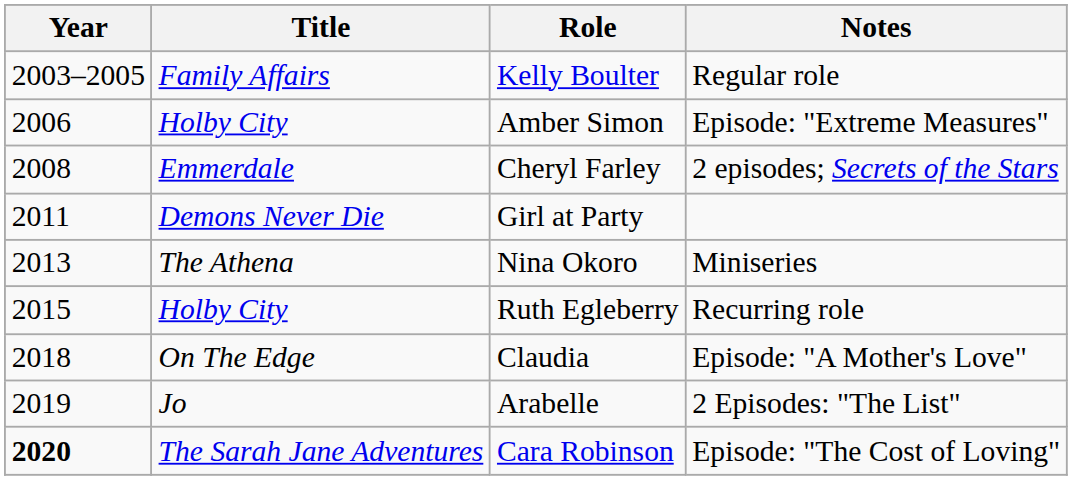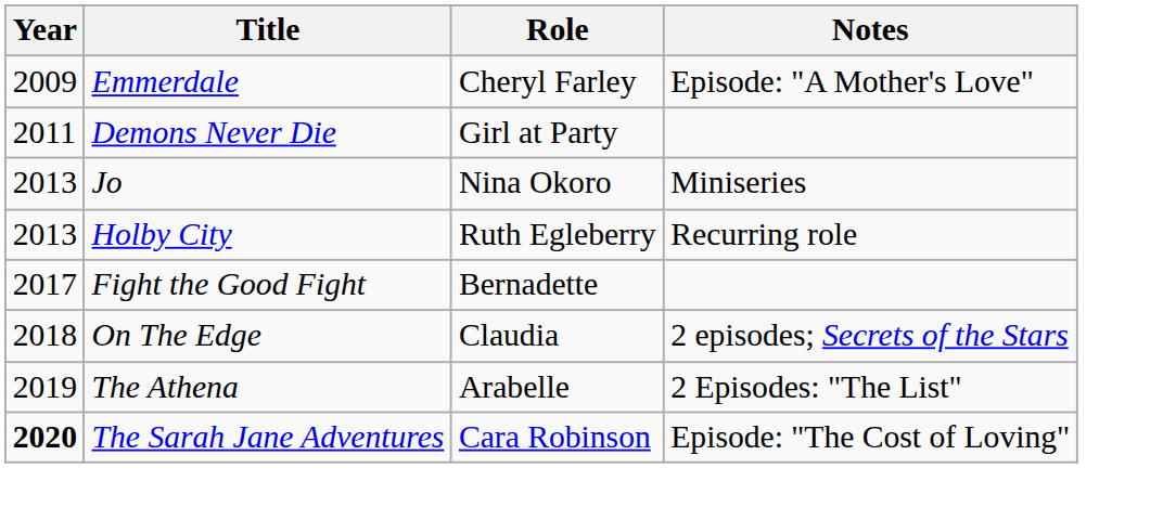 <table class="wikitable sortable">
 <tr>
 <th>Year</th>
 <th>Title</th>
 <th>Role</th>
 <th class="unsortable">Notes</th>
 </tr>
 <tr>
-<td>2003–2005</td>
-<td><em><a href='#'>Family Affairs</a></em></td>
-<td><a href='#'>Kelly Boulter</a></td>
-<td>Regular role</td>
-</tr>
-<tr>
-<td>2006</td>
-<td><em><a href='#'>Holby City</a></em></td>
-<td>Amber Simon</td>
-<td>Episode: "Extreme Measures"</td>
-</tr>
-<tr>
-<td>2008</td>
+<td>2009</td>
 <td><em><a href='#'>Emmerdale</a></em></td>
 <td>Cheryl Farley</td>
-<td>2 episodes; <em><a href='#'>Secrets of the Stars</a></em></td>
+<td>Episode: "A Mother's Love"</td>
 </tr>
 <tr>
 <td>2011</td>
 <td><em><a href='#'>Demons Never Die</a></em></td>
 <td>Girl at Party</td>
 <td></td>
 </tr>
 <tr>
 <td>2013</td>
-<td><em>The Athena</em></td>
+<td><em>Jo</em></td>
 <td>Nina Okoro</td>
 <td>Miniseries</td>
 </tr>
 <tr>
-<td>2015</td>
+<td>2013</td>
 <td><em><a href='#'>Holby City</a></em></td>
 <td>Ruth Egleberry</td>
 <td>Recurring role</td>
 </tr>
 <tr>
+<td>2017</td>
+<td><em>Fight the Good Fight</em></td>
+<td>Bernadette</td>
+<td></td>
+</tr>
+<tr>
 <td>2018</td>
 <td><em>On The Edge</em></td>
 <td>Claudia</td>
-<td>Episode: "A Mother's Love"</td>
+<td>2 episodes; <em><a href='#'>Secrets of the Stars</a></em></td>
 </tr>
 <tr>
 <td>2019</td>
-<td><em>Jo</em></td>
+<td><em>The Athena</em></td>
 <td>Arabelle</td>
 <td>2 Episodes: "The List"</td>
 </tr>
 <tr>
 <td><strong>2020</strong></td>
 <td><em><a href='#'>The Sarah Jane Adventures</a></em></td>
 <td><a href='#'>Cara Robinson</a></td>
 <td>Episode: "The Cost of Loving"</td>
 </tr>
 </table>
